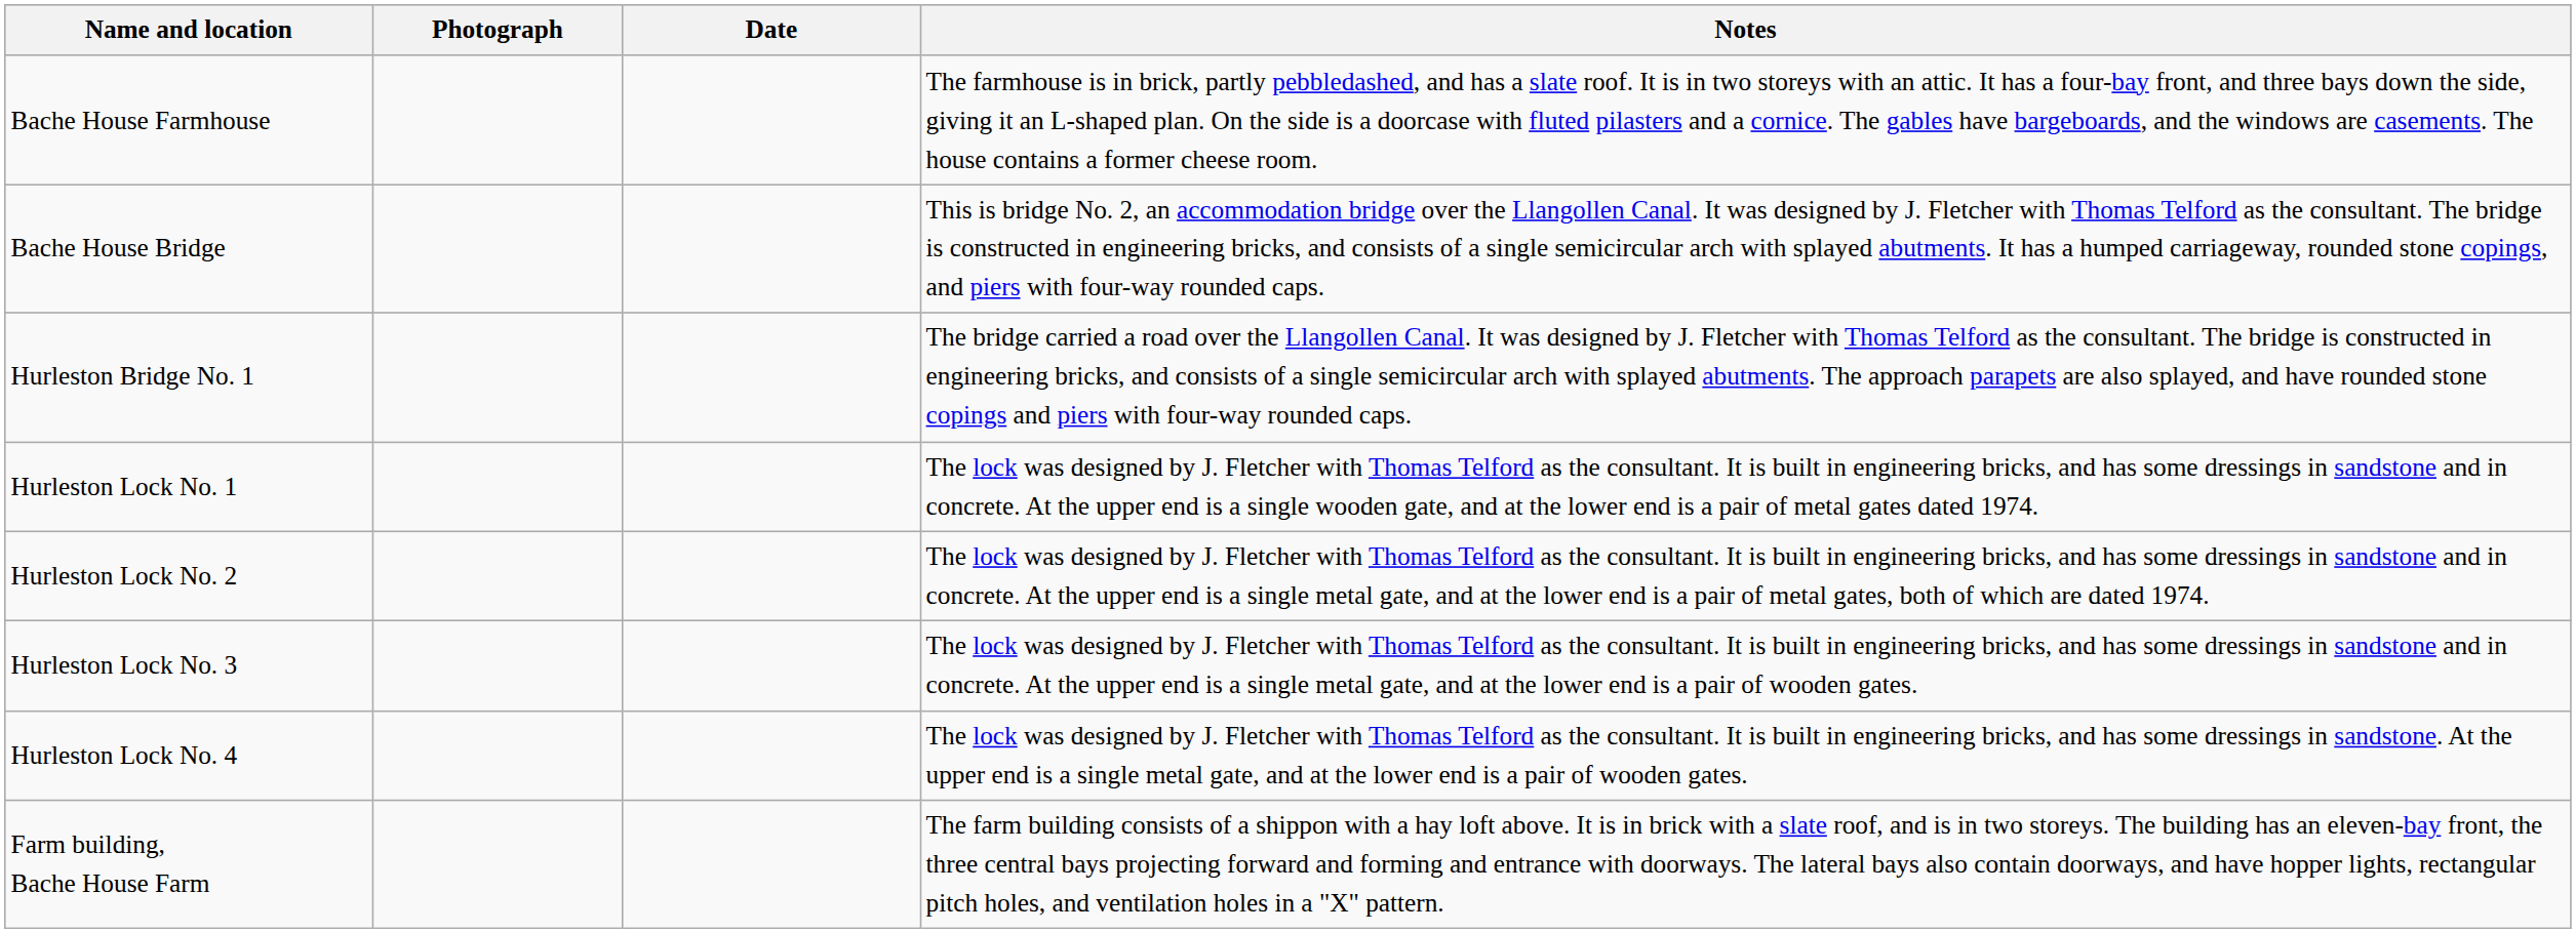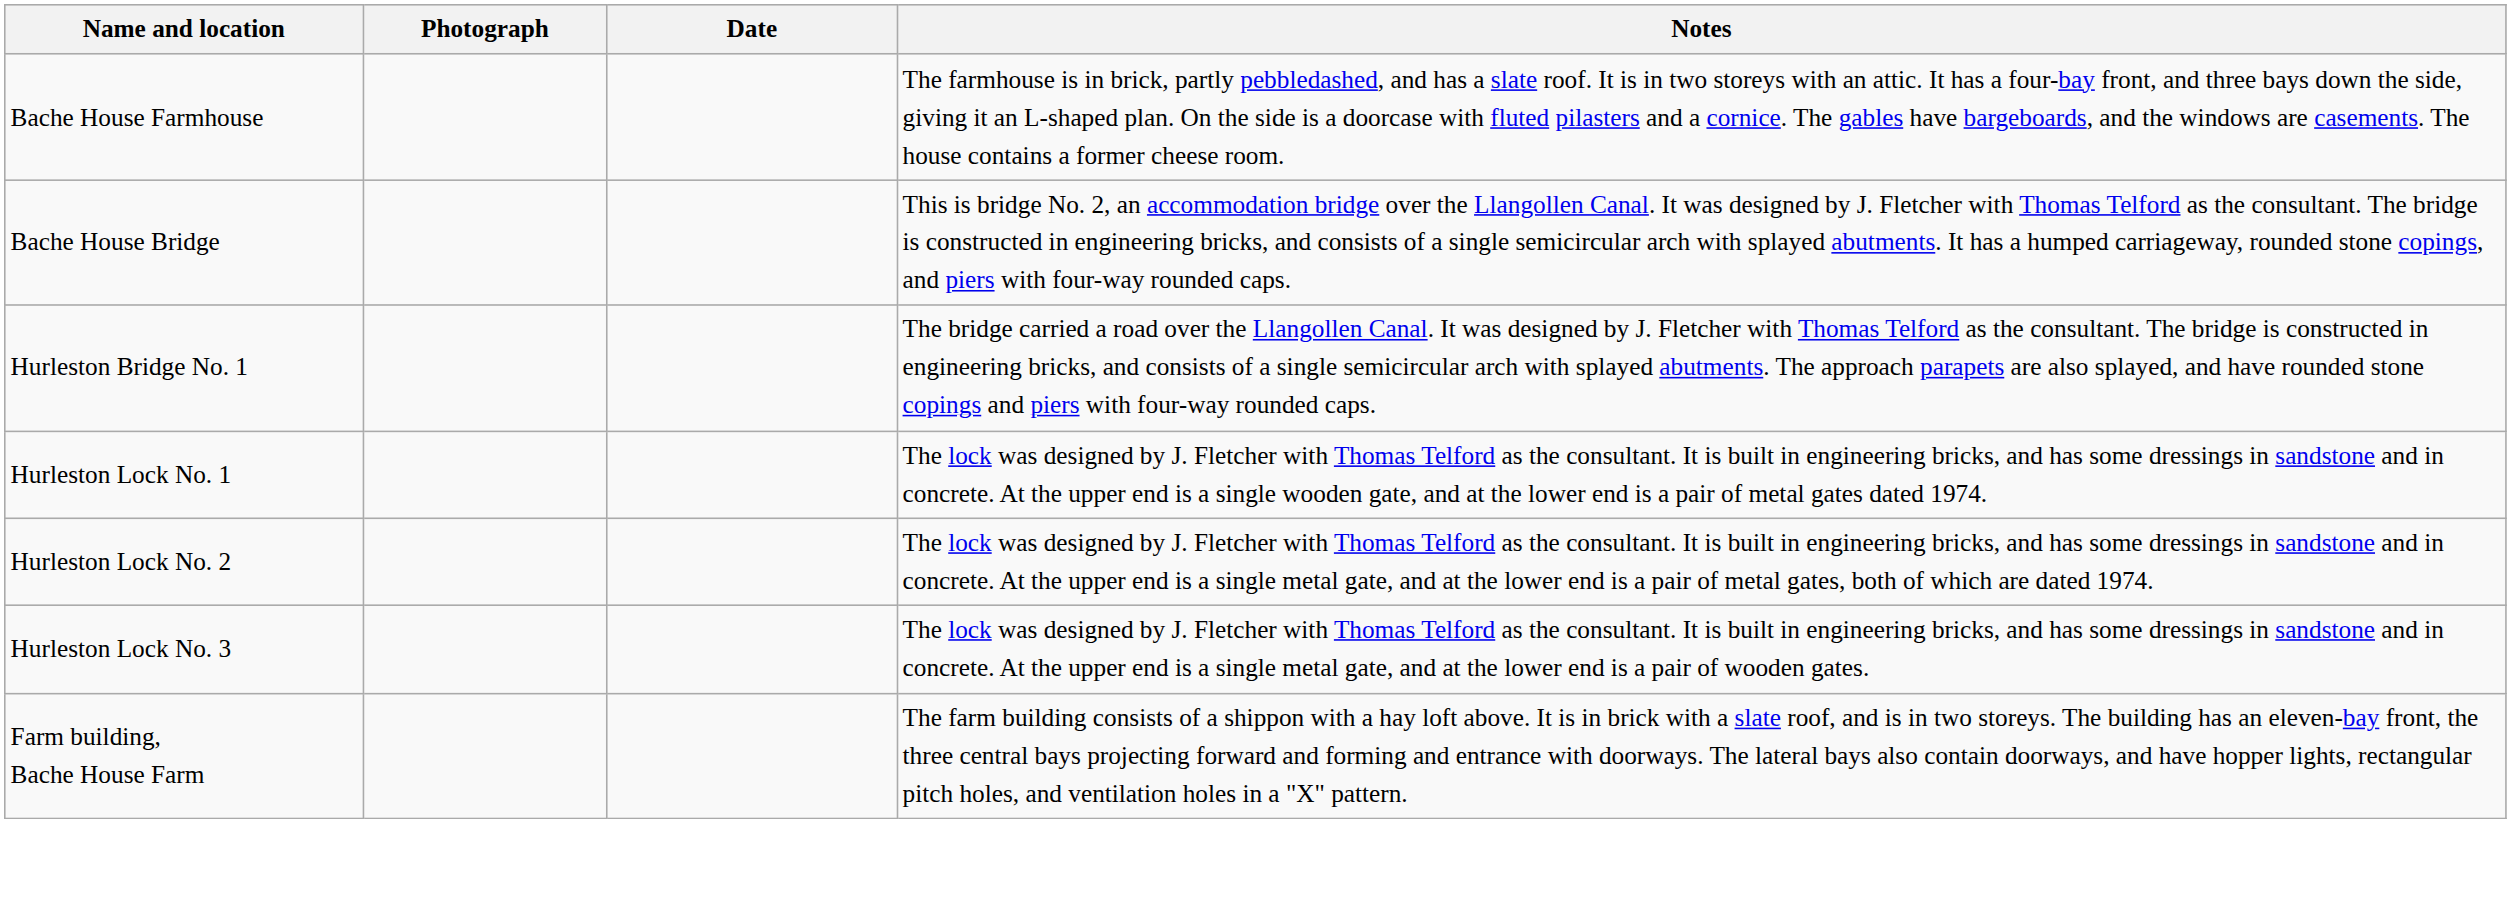 <table class="wikitable sortable plainrowheaders" style="width:100%;border:0px;text-align:left;line-height:150%;">
 <tr>
 <th scope="col" style="width:150px">Name and location</th>
 <th scope="col" style="width:100px" class="unsortable">Photograph</th>
 <th scope="col" style="width:120px">Date</th>
 <th scope="col" style="width:700px" class="unsortable">Notes</th>
 </tr>
 <tr>
 <td>Bache House Farmhouse<br><small></small></td>
 <td></td>
 <td align="center"></td>
 <td>The farmhouse is in brick, partly <a href='#'>pebbledashed</a>, and has a <a href='#'>slate</a> roof. It is in two storeys with an attic. It has a four-<a href='#'>bay</a> front, and three bays down the side, giving it an L-shaped plan. On the side is a doorcase with <a href='#'>fluted</a> <a href='#'>pilasters</a> and a <a href='#'>cornice</a>. The <a href='#'>gables</a> have <a href='#'>bargeboards</a>, and the windows are <a href='#'>casements</a>. The house contains a former cheese room.</td>
 </tr>
 <tr>
 <td>Bache House Bridge<br><small></small></td>
 <td></td>
 <td align="center"></td>
 <td>This is bridge No. 2, an <a href='#'>accommodation bridge</a> over the <a href='#'>Llangollen Canal</a>. It was designed by J. Fletcher with <a href='#'>Thomas Telford</a> as the consultant. The bridge is constructed in engineering bricks, and consists of a single semicircular arch with splayed <a href='#'>abutments</a>. It has a humped carriageway, rounded stone <a href='#'>copings</a>, and <a href='#'>piers</a> with four-way rounded caps.</td>
 </tr>
 <tr>
 <td>Hurleston Bridge No. 1<br><small></small></td>
 <td></td>
 <td align="center"></td>
 <td>The bridge carried a road over the <a href='#'>Llangollen Canal</a>. It was designed by J. Fletcher with <a href='#'>Thomas Telford</a> as the consultant. The bridge is constructed in engineering bricks, and consists of a single semicircular arch with splayed <a href='#'>abutments</a>. The approach <a href='#'>parapets</a> are also splayed, and have rounded stone <a href='#'>copings</a> and <a href='#'>piers</a> with four-way rounded caps.</td>
 </tr>
 <tr>
 <td>Hurleston Lock No. 1<br><small></small></td>
 <td></td>
 <td align="center"></td>
 <td>The <a href='#'>lock</a> was designed by J. Fletcher with <a href='#'>Thomas Telford</a> as the consultant. It is built in engineering bricks, and has some dressings in <a href='#'>sandstone</a> and in concrete. At the upper end is a single wooden gate, and at the lower end is a pair of metal gates dated 1974.</td>
 </tr>
 <tr>
 <td>Hurleston Lock No. 2<br><small></small></td>
 <td></td>
 <td align="center"></td>
 <td>The <a href='#'>lock</a> was designed by J. Fletcher with <a href='#'>Thomas Telford</a> as the consultant. It is built in engineering bricks, and has some dressings in <a href='#'>sandstone</a> and in concrete. At the upper end is a single metal gate, and at the lower end is a pair of metal gates, both of which are dated 1974.</td>
 </tr>
 <tr>
 <td>Hurleston Lock No. 3<br><small></small></td>
 <td></td>
 <td align="center"></td>
 <td>The <a href='#'>lock</a> was designed by J. Fletcher with <a href='#'>Thomas Telford</a> as the consultant. It is built in engineering bricks, and has some dressings in <a href='#'>sandstone</a> and in concrete. At the upper end is a single metal gate, and at the lower end is a pair of wooden gates.</td>
 </tr>
 <tr>
-<td>Hurleston Lock No. 4<br><small></small></td>
-<td></td>
-<td align="center"></td>
-<td>The <a href='#'>lock</a> was designed by J. Fletcher with <a href='#'>Thomas Telford</a> as the consultant. It is built in engineering bricks, and has some dressings in <a href='#'>sandstone</a>. At the upper end is a single metal gate, and at the lower end is a pair of wooden gates.</td>
-</tr>
-<tr>
 <td>Farm building,<br>Bache House Farm<br><small></small></td>
 <td></td>
 <td align="center"></td>
 <td>The farm building consists of a shippon with a hay loft above. It is in brick with a <a href='#'>slate</a> roof, and is in two storeys. The building has an eleven-<a href='#'>bay</a> front, the three central bays projecting forward and forming and entrance with doorways. The lateral bays also contain doorways, and have hopper lights, rectangular pitch holes, and ventilation holes in a "X" pattern.</td>
 </tr>
 <tr>
 </tr>
 </table>
